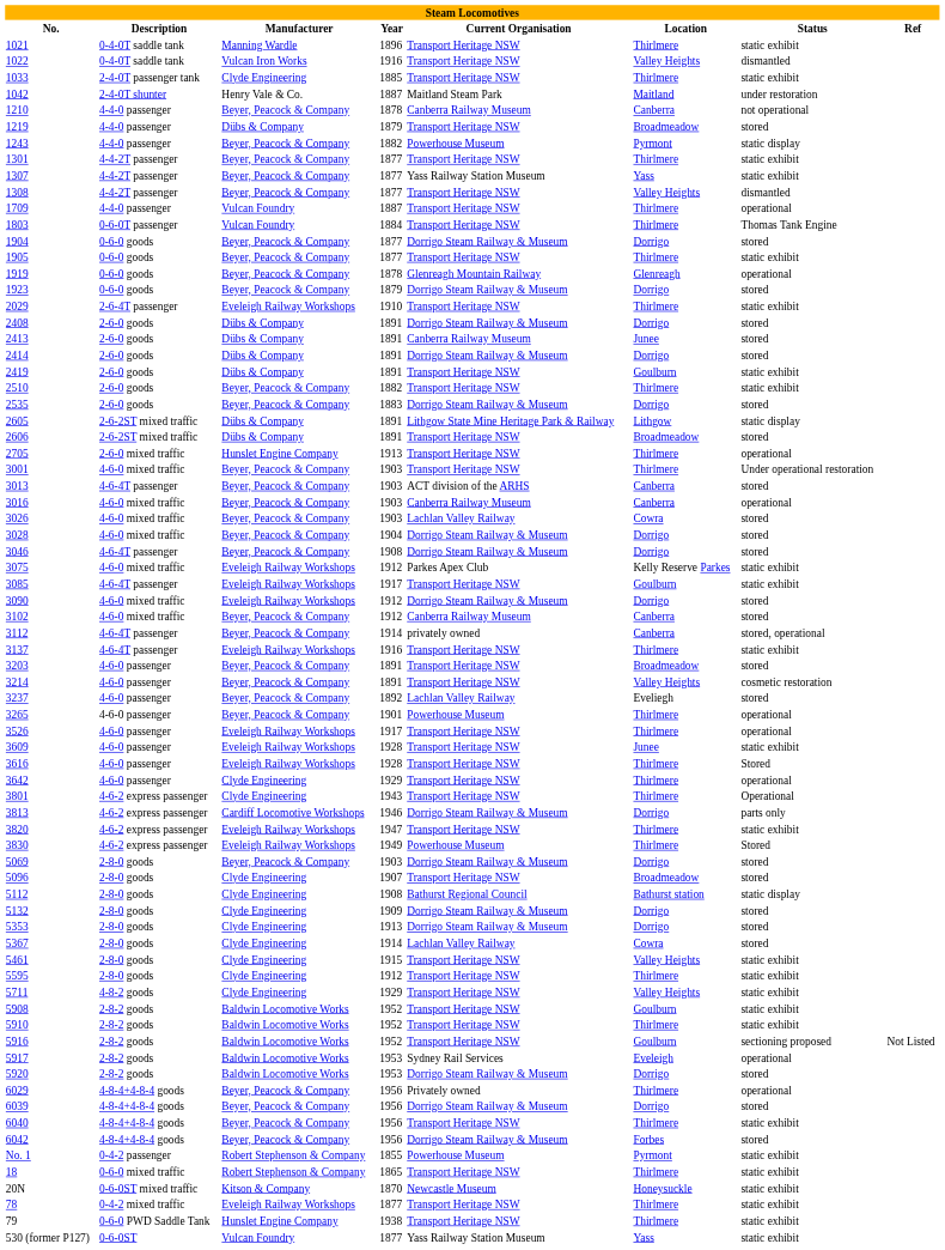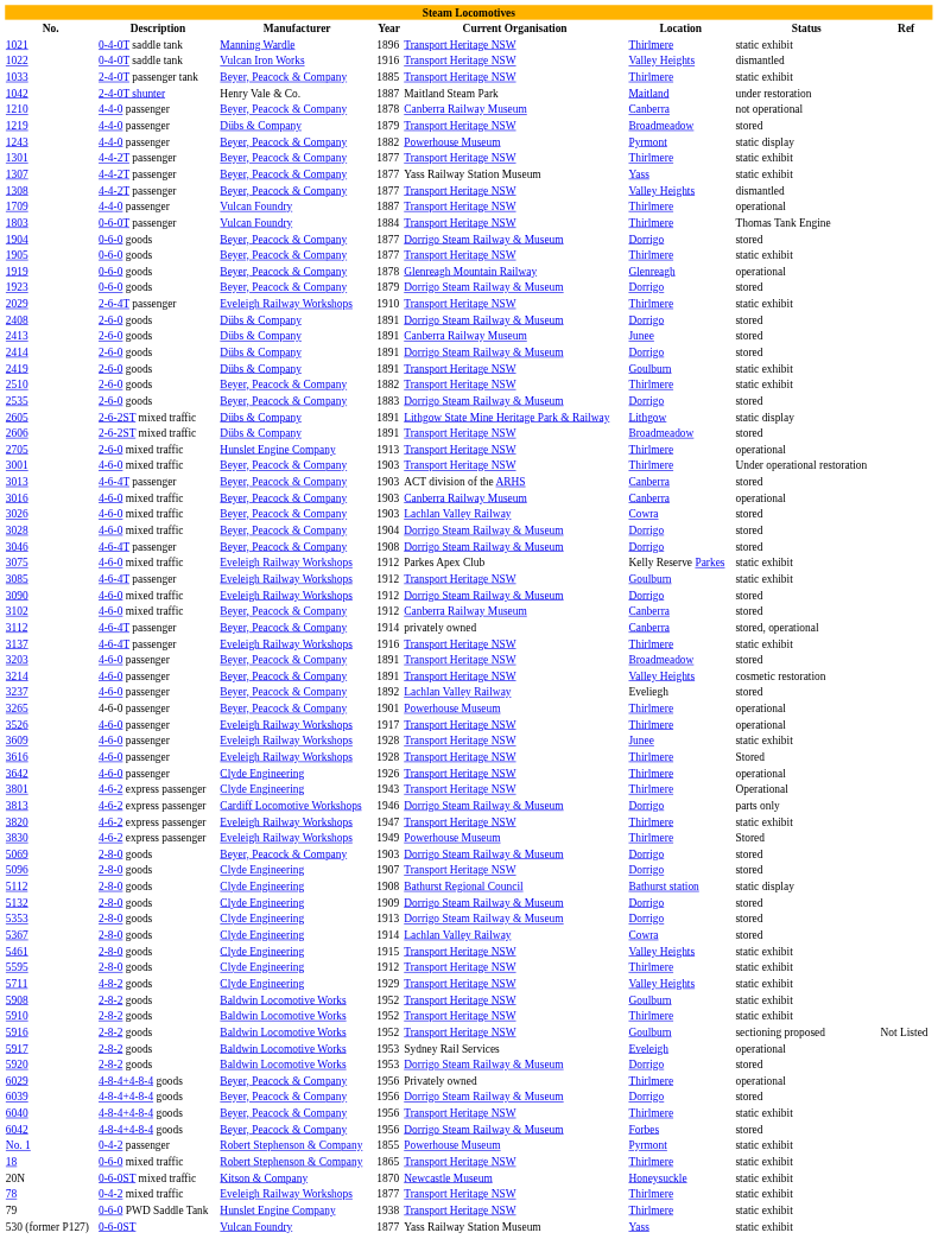 <table class="toccolours sortable" style="width: 100%; font-size:95%;">
 <tr>
 <th colspan="9" bgcolor="#FFB300">Steam Locomotives</th>
 </tr>
 <tr>
 <th>No.</th>
 <th>Description</th>
 <th>Manufacturer</th>
 <th>Year</th>
 <th>Current Organisation</th>
 <th>Location</th>
 <th>Status</th>
 <th>Ref</th>
 </tr>
 <tr -style="background:#E5E5FF">
 <td><a href='#'>1021</a></td>
 <td><a href='#'>0-4-0T</a> saddle tank</td>
 <td><a href='#'>Manning Wardle</a></td>
 <td>1896</td>
 <td><a href='#'>Transport Heritage NSW</a></td>
 <td><a href='#'>Thirlmere</a></td>
 <td>static exhibit</td>
 <td></td>
 </tr>
 <tr>
 <td><a href='#'>1022</a></td>
 <td><a href='#'>0-4-0T</a> saddle tank</td>
 <td><a href='#'>Vulcan Iron Works</a></td>
 <td>1916</td>
 <td><a href='#'>Transport Heritage NSW</a></td>
 <td><a href='#'>Valley Heights</a></td>
 <td>dismantled</td>
 <td></td>
 </tr>
 <tr -style="background:#E5E5FF">
 <td><a href='#'>1033</a></td>
 <td><a href='#'>2-4-0T</a> passenger tank</td>
-<td><a href='#'>Clyde Engineering</a></td>
+<td><a href='#'>Beyer, Peacock & Company</a></td>
 <td>1885</td>
 <td><a href='#'>Transport Heritage NSW</a></td>
 <td><a href='#'>Thirlmere</a></td>
 <td>static exhibit</td>
 <td></td>
 </tr>
 <tr>
 <td><a href='#'>1042</a></td>
 <td><a href='#'>2-4-0T shunter</a></td>
 <td>Henry Vale & Co.</td>
 <td>1887</td>
 <td>Maitland  Steam Park</td>
 <td><a href='#'>Maitland</a></td>
 <td>under restoration</td>
 <td></td>
 </tr>
 <tr -style="background:#E5E5FF">
 <td><a href='#'>1210</a></td>
 <td><a href='#'>4-4-0</a> passenger</td>
 <td><a href='#'>Beyer, Peacock & Company</a></td>
 <td>1878</td>
 <td><a href='#'>Canberra Railway Museum</a></td>
 <td><a href='#'>Canberra</a></td>
 <td>not operational</td>
 <td></td>
 </tr>
 <tr>
 <td><a href='#'>1219</a></td>
 <td><a href='#'>4-4-0</a> passenger</td>
 <td><a href='#'>Dübs & Company</a></td>
 <td>1879</td>
 <td><a href='#'>Transport Heritage NSW</a></td>
 <td><a href='#'>Broadmeadow</a></td>
 <td>stored</td>
 <td></td>
 </tr>
 <tr -style="background:#E5E5FF">
 <td><a href='#'>1243</a></td>
 <td><a href='#'>4-4-0</a> passenger</td>
 <td><a href='#'>Beyer, Peacock & Company</a></td>
 <td>1882</td>
 <td><a href='#'>Powerhouse Museum</a></td>
 <td><a href='#'>Pyrmont</a></td>
 <td>static display</td>
 <td></td>
 </tr>
 <tr>
 <td><a href='#'>1301</a></td>
 <td><a href='#'>4-4-2T</a> passenger</td>
 <td><a href='#'>Beyer, Peacock & Company</a></td>
 <td>1877</td>
 <td><a href='#'>Transport Heritage NSW</a></td>
 <td><a href='#'>Thirlmere</a></td>
 <td>static exhibit</td>
 <td></td>
 </tr>
 <tr -style="background:#E5E5FF">
 <td><a href='#'>1307</a></td>
 <td><a href='#'>4-4-2T</a> passenger</td>
 <td><a href='#'>Beyer, Peacock & Company</a></td>
 <td>1877</td>
 <td>Yass Railway Station Museum</td>
 <td><a href='#'>Yass</a></td>
 <td>static exhibit</td>
 <td></td>
 </tr>
 <tr>
 <td><a href='#'>1308</a></td>
 <td><a href='#'>4-4-2T</a> passenger</td>
 <td><a href='#'>Beyer, Peacock & Company</a></td>
 <td>1877</td>
 <td><a href='#'>Transport Heritage NSW</a></td>
 <td><a href='#'>Valley Heights</a></td>
 <td>dismantled</td>
 <td></td>
 </tr>
 <tr -style="background:#E5E5FF">
 <td><a href='#'>1709</a></td>
 <td><a href='#'>4-4-0</a> passenger</td>
 <td><a href='#'>Vulcan Foundry</a></td>
 <td>1887</td>
 <td><a href='#'>Transport Heritage NSW</a></td>
 <td><a href='#'>Thirlmere</a></td>
 <td>operational</td>
 <td></td>
 </tr>
 <tr>
 <td><a href='#'>1803</a></td>
 <td><a href='#'>0-6-0T</a> passenger</td>
 <td><a href='#'>Vulcan Foundry</a></td>
 <td>1884</td>
 <td><a href='#'>Transport Heritage NSW</a></td>
 <td><a href='#'>Thirlmere</a></td>
 <td>Thomas Tank Engine</td>
 <td></td>
 </tr>
 <tr -style="background:#E5E5FF">
 <td><a href='#'>1904</a></td>
 <td><a href='#'>0-6-0</a> goods</td>
 <td><a href='#'>Beyer, Peacock & Company</a></td>
 <td>1877</td>
 <td><a href='#'>Dorrigo Steam Railway & Museum</a></td>
 <td><a href='#'>Dorrigo</a></td>
 <td>stored</td>
 <td></td>
 </tr>
 <tr>
 <td><a href='#'>1905</a></td>
 <td><a href='#'>0-6-0</a> goods</td>
 <td><a href='#'>Beyer, Peacock & Company</a></td>
 <td>1877</td>
 <td><a href='#'>Transport Heritage NSW</a></td>
 <td><a href='#'>Thirlmere</a></td>
 <td>static exhibit</td>
 <td></td>
 </tr>
 <tr -style="background:#E5E5FF">
 <td><a href='#'>1919</a></td>
 <td><a href='#'>0-6-0</a> goods</td>
 <td><a href='#'>Beyer, Peacock & Company</a></td>
 <td>1878</td>
 <td><a href='#'>Glenreagh Mountain Railway</a></td>
 <td><a href='#'>Glenreagh</a></td>
 <td>operational</td>
 <td></td>
 </tr>
 <tr>
 <td><a href='#'>1923</a></td>
 <td><a href='#'>0-6-0</a> goods</td>
 <td><a href='#'>Beyer, Peacock & Company</a></td>
 <td>1879</td>
 <td><a href='#'>Dorrigo Steam Railway & Museum</a></td>
 <td><a href='#'>Dorrigo</a></td>
 <td>stored</td>
 <td></td>
 </tr>
 <tr -style="background:#E5E5FF">
 <td><a href='#'>2029</a></td>
 <td><a href='#'>2-6-4T</a> passenger</td>
 <td><a href='#'>Eveleigh Railway Workshops</a></td>
 <td>1910</td>
 <td><a href='#'>Transport Heritage NSW</a></td>
 <td><a href='#'>Thirlmere</a></td>
 <td>static exhibit</td>
 <td></td>
 </tr>
 <tr>
 <td><a href='#'>2408</a></td>
 <td><a href='#'>2-6-0</a> goods</td>
 <td><a href='#'>Dübs & Company</a></td>
 <td>1891</td>
 <td><a href='#'>Dorrigo Steam Railway & Museum</a></td>
 <td><a href='#'>Dorrigo</a></td>
 <td>stored</td>
 <td></td>
 </tr>
 <tr -style="background:#E5E5FF">
 <td><a href='#'>2413</a></td>
 <td><a href='#'>2-6-0</a> goods</td>
 <td><a href='#'>Dübs & Company</a></td>
 <td>1891</td>
 <td><a href='#'>Canberra Railway Museum</a></td>
 <td><a href='#'>Junee</a></td>
 <td>stored</td>
 <td></td>
 </tr>
 <tr>
 <td><a href='#'>2414</a></td>
 <td><a href='#'>2-6-0</a> goods</td>
 <td><a href='#'>Dübs & Company</a></td>
 <td>1891</td>
 <td><a href='#'>Dorrigo Steam Railway & Museum</a></td>
 <td><a href='#'>Dorrigo</a></td>
 <td>stored</td>
 <td></td>
 </tr>
 <tr -style="background:#E5E5FF">
 <td><a href='#'>2419</a></td>
 <td><a href='#'>2-6-0</a> goods</td>
 <td><a href='#'>Dübs & Company</a></td>
 <td>1891</td>
 <td><a href='#'>Transport Heritage NSW</a></td>
 <td><a href='#'>Goulburn</a></td>
 <td>static exhibit</td>
 <td></td>
 </tr>
 <tr>
 <td><a href='#'>2510</a></td>
 <td><a href='#'>2-6-0</a> goods</td>
 <td><a href='#'>Beyer, Peacock & Company</a></td>
 <td>1882</td>
 <td><a href='#'>Transport Heritage NSW</a></td>
 <td><a href='#'>Thirlmere</a></td>
 <td>static exhibit</td>
 <td></td>
 </tr>
 <tr -style="background:#E5E5FF">
 <td><a href='#'>2535</a></td>
 <td><a href='#'>2-6-0</a> goods</td>
 <td><a href='#'>Beyer, Peacock & Company</a></td>
 <td>1883</td>
 <td><a href='#'>Dorrigo Steam Railway & Museum</a></td>
 <td><a href='#'>Dorrigo</a></td>
 <td>stored</td>
 <td></td>
 </tr>
 <tr>
 <td><a href='#'>2605</a></td>
 <td><a href='#'>2-6-2ST</a> mixed traffic</td>
 <td><a href='#'>Dübs & Company</a></td>
 <td>1891</td>
 <td><a href='#'>Lithgow State Mine Heritage Park & Railway</a></td>
 <td><a href='#'>Lithgow</a></td>
 <td>static display</td>
 <td></td>
 </tr>
 <tr -style="background:#E5E5FF">
 <td><a href='#'>2606</a></td>
 <td><a href='#'>2-6-2ST</a> mixed traffic</td>
 <td><a href='#'>Dübs & Company</a></td>
 <td>1891</td>
 <td><a href='#'>Transport Heritage NSW</a></td>
 <td><a href='#'>Broadmeadow</a></td>
 <td>stored</td>
 <td></td>
 </tr>
 <tr>
 <td><a href='#'>2705</a></td>
 <td><a href='#'>2-6-0</a> mixed traffic</td>
 <td><a href='#'>Hunslet Engine Company</a></td>
 <td>1913</td>
 <td><a href='#'>Transport Heritage NSW</a></td>
 <td><a href='#'>Thirlmere</a></td>
 <td>operational</td>
 <td></td>
 </tr>
 <tr -style="background:#E5E5FF">
 <td><a href='#'>3001</a></td>
 <td><a href='#'>4-6-0</a> mixed traffic</td>
 <td><a href='#'>Beyer, Peacock & Company</a></td>
 <td>1903</td>
 <td><a href='#'>Transport Heritage NSW</a></td>
 <td><a href='#'>Thirlmere</a></td>
 <td>Under operational restoration</td>
 <td></td>
 </tr>
 <tr>
 <td><a href='#'>3013</a></td>
 <td><a href='#'>4-6-4T</a> passenger</td>
 <td><a href='#'>Beyer, Peacock & Company</a></td>
 <td>1903</td>
 <td>ACT division of the <a href='#'>ARHS</a></td>
 <td><a href='#'>Canberra</a></td>
 <td>stored</td>
 <td></td>
 </tr>
 <tr -style="background:#E5E5FF">
 <td><a href='#'>3016</a></td>
 <td><a href='#'>4-6-0</a> mixed traffic</td>
 <td><a href='#'>Beyer, Peacock & Company</a></td>
 <td>1903</td>
 <td><a href='#'>Canberra Railway Museum</a></td>
 <td><a href='#'>Canberra</a></td>
 <td>operational</td>
 <td></td>
 </tr>
 <tr>
 <td><a href='#'>3026</a></td>
 <td><a href='#'>4-6-0</a> mixed traffic</td>
 <td><a href='#'>Beyer, Peacock & Company</a></td>
 <td>1903</td>
 <td><a href='#'>Lachlan Valley Railway</a></td>
 <td><a href='#'>Cowra</a></td>
 <td>stored</td>
 <td></td>
 </tr>
 <tr -style="background:#E5E5FF">
 <td><a href='#'>3028</a></td>
 <td><a href='#'>4-6-0</a> mixed traffic</td>
 <td><a href='#'>Beyer, Peacock & Company</a></td>
 <td>1904</td>
 <td><a href='#'>Dorrigo Steam Railway & Museum</a></td>
 <td><a href='#'>Dorrigo</a></td>
 <td>stored</td>
 <td></td>
 </tr>
 <tr>
 <td><a href='#'>3046</a></td>
 <td><a href='#'>4-6-4T</a> passenger</td>
 <td><a href='#'>Beyer, Peacock & Company</a></td>
 <td>1908</td>
 <td><a href='#'>Dorrigo Steam Railway & Museum</a></td>
 <td><a href='#'>Dorrigo</a></td>
 <td>stored</td>
 <td></td>
 </tr>
 <tr -style="background:#E5E5FF">
 <td><a href='#'>3075</a></td>
 <td><a href='#'>4-6-0</a> mixed traffic</td>
 <td><a href='#'>Eveleigh Railway Workshops</a></td>
 <td>1912</td>
 <td>Parkes Apex Club</td>
 <td>Kelly Reserve <a href='#'>Parkes</a></td>
 <td>static exhibit</td>
 <td></td>
 </tr>
 <tr>
 <td><a href='#'>3085</a></td>
 <td><a href='#'>4-6-4T</a> passenger</td>
 <td><a href='#'>Eveleigh Railway Workshops</a></td>
-<td>1917</td>
+<td>1912</td>
 <td><a href='#'>Transport Heritage NSW</a></td>
 <td><a href='#'>Goulburn</a></td>
 <td>static exhibit</td>
 <td></td>
 </tr>
 <tr -style="background:#E5E5FF">
 <td><a href='#'>3090</a></td>
 <td><a href='#'>4-6-0</a> mixed traffic</td>
 <td><a href='#'>Eveleigh Railway Workshops</a></td>
 <td>1912</td>
 <td><a href='#'>Dorrigo Steam Railway & Museum</a></td>
 <td><a href='#'>Dorrigo</a></td>
 <td>stored</td>
 <td></td>
 </tr>
 <tr>
 <td><a href='#'>3102</a></td>
 <td><a href='#'>4-6-0</a> mixed traffic</td>
 <td><a href='#'>Beyer, Peacock & Company</a></td>
 <td>1912</td>
 <td><a href='#'>Canberra Railway Museum</a></td>
 <td><a href='#'>Canberra</a></td>
 <td>stored</td>
 <td></td>
 </tr>
 <tr -style="background:#E5E5FF">
 <td><a href='#'>3112</a></td>
 <td><a href='#'>4-6-4T</a> passenger</td>
 <td><a href='#'>Beyer, Peacock & Company</a></td>
 <td>1914</td>
 <td>privately owned</td>
 <td><a href='#'>Canberra</a></td>
 <td>stored, operational</td>
 <td></td>
 </tr>
 <tr>
 <td><a href='#'>3137</a></td>
 <td><a href='#'>4-6-4T</a> passenger</td>
 <td><a href='#'>Eveleigh Railway Workshops</a></td>
 <td>1916</td>
 <td><a href='#'>Transport Heritage NSW</a></td>
 <td><a href='#'>Thirlmere</a></td>
 <td>static exhibit</td>
 <td></td>
 </tr>
 <tr -style="background:#E5E5FF">
 <td><a href='#'>3203</a></td>
 <td><a href='#'>4-6-0</a> passenger</td>
 <td><a href='#'>Beyer, Peacock & Company</a></td>
 <td>1891</td>
 <td><a href='#'>Transport Heritage NSW</a></td>
 <td><a href='#'>Broadmeadow</a></td>
 <td>stored</td>
 <td></td>
 </tr>
 <tr>
 <td><a href='#'>3214</a></td>
 <td><a href='#'>4-6-0</a> passenger</td>
 <td><a href='#'>Beyer, Peacock & Company</a></td>
 <td>1891</td>
 <td><a href='#'>Transport Heritage NSW</a></td>
 <td><a href='#'>Valley Heights</a></td>
 <td>cosmetic restoration</td>
 <td></td>
 </tr>
 <tr -style="background:#E5E5FF">
 <td><a href='#'>3237</a></td>
 <td><a href='#'>4-6-0</a> passenger</td>
 <td><a href='#'>Beyer, Peacock & Company</a></td>
 <td>1892</td>
 <td><a href='#'>Lachlan Valley Railway</a></td>
 <td>Eveliegh</td>
 <td>stored</td>
 <td></td>
 </tr>
 <tr>
 <td><a href='#'>3265</a></td>
 <td>4-6-0 passenger</td>
 <td><a href='#'>Beyer, Peacock & Company</a></td>
 <td>1901</td>
 <td><a href='#'>Powerhouse Museum</a></td>
 <td><a href='#'>Thirlmere</a></td>
 <td>operational</td>
 <td></td>
 </tr>
 <tr -style="background:#E5E5FF">
 <td><a href='#'>3526</a></td>
 <td><a href='#'>4-6-0</a> passenger</td>
 <td><a href='#'>Eveleigh Railway Workshops</a></td>
 <td>1917</td>
 <td><a href='#'>Transport Heritage NSW</a></td>
 <td><a href='#'>Thirlmere</a></td>
 <td>operational</td>
 <td></td>
 </tr>
 <tr>
 <td><a href='#'>3609</a></td>
 <td><a href='#'>4-6-0</a> passenger</td>
 <td><a href='#'>Eveleigh Railway Workshops</a></td>
 <td>1928</td>
 <td><a href='#'>Transport Heritage NSW</a></td>
 <td><a href='#'>Junee</a></td>
 <td>static exhibit</td>
 <td></td>
 </tr>
 <tr -style="background:#E5E5FF">
 <td><a href='#'>3616</a></td>
 <td><a href='#'>4-6-0</a> passenger</td>
 <td><a href='#'>Eveleigh Railway Workshops</a></td>
 <td>1928</td>
 <td><a href='#'>Transport Heritage NSW</a></td>
 <td><a href='#'>Thirlmere</a></td>
 <td>Stored</td>
 <td></td>
 </tr>
 <tr>
 <td><a href='#'>3642</a></td>
 <td><a href='#'>4-6-0</a> passenger</td>
 <td><a href='#'>Clyde Engineering</a></td>
-<td>1929</td>
+<td>1926</td>
 <td><a href='#'>Transport Heritage NSW</a></td>
 <td><a href='#'>Thirlmere</a></td>
 <td>operational</td>
 <td></td>
 </tr>
 <tr -style="background:#E5E5FF">
 <td><a href='#'>3801</a></td>
 <td><a href='#'>4-6-2</a> express passenger</td>
 <td><a href='#'>Clyde Engineering</a></td>
 <td>1943</td>
 <td><a href='#'>Transport Heritage NSW</a></td>
 <td><a href='#'>Thirlmere</a></td>
 <td>Operational</td>
 <td></td>
 </tr>
 <tr>
 <td><a href='#'>3813</a></td>
 <td><a href='#'>4-6-2</a> express passenger</td>
 <td><a href='#'>Cardiff Locomotive Workshops</a></td>
 <td>1946</td>
 <td><a href='#'>Dorrigo Steam Railway & Museum</a></td>
 <td><a href='#'>Dorrigo</a></td>
 <td>parts only</td>
 <td></td>
 </tr>
 <tr -style="background:#E5E5FF">
 <td><a href='#'>3820</a></td>
 <td><a href='#'>4-6-2</a> express passenger</td>
 <td><a href='#'>Eveleigh Railway Workshops</a></td>
 <td>1947</td>
 <td><a href='#'>Transport Heritage NSW</a></td>
 <td><a href='#'>Thirlmere</a></td>
 <td>static exhibit</td>
 <td></td>
 </tr>
 <tr>
 <td><a href='#'>3830</a></td>
 <td><a href='#'>4-6-2</a> express passenger</td>
 <td><a href='#'>Eveleigh Railway Workshops</a></td>
 <td>1949</td>
 <td><a href='#'>Powerhouse Museum</a></td>
 <td><a href='#'>Thirlmere</a></td>
 <td>Stored</td>
 <td></td>
 </tr>
 <tr -style="background:#E5E5FF">
 <td><a href='#'>5069</a></td>
 <td><a href='#'>2-8-0</a> goods</td>
 <td><a href='#'>Beyer, Peacock & Company</a></td>
 <td>1903</td>
 <td><a href='#'>Dorrigo Steam Railway & Museum</a></td>
 <td><a href='#'>Dorrigo</a></td>
 <td>stored</td>
 <td></td>
 </tr>
 <tr>
 <td><a href='#'>5096</a></td>
 <td><a href='#'>2-8-0</a> goods</td>
 <td><a href='#'>Clyde Engineering</a></td>
 <td>1907</td>
 <td><a href='#'>Transport Heritage NSW</a></td>
-<td><a href='#'>Broadmeadow</a></td>
+<td><a href='#'>Dorrigo</a></td>
 <td>stored</td>
 <td></td>
 </tr>
 <tr -style="background:#E5E5FF">
 <td><a href='#'>5112</a></td>
 <td><a href='#'>2-8-0</a> goods</td>
 <td><a href='#'>Clyde Engineering</a></td>
 <td>1908</td>
 <td><a href='#'>Bathurst Regional Council</a></td>
 <td><a href='#'>Bathurst station</a></td>
 <td>static display</td>
 <td></td>
 </tr>
 <tr>
 <td><a href='#'>5132</a></td>
 <td><a href='#'>2-8-0</a> goods</td>
 <td><a href='#'>Clyde Engineering</a></td>
 <td>1909</td>
 <td><a href='#'>Dorrigo Steam Railway & Museum</a></td>
 <td><a href='#'>Dorrigo</a></td>
 <td>stored</td>
 <td></td>
 </tr>
 <tr -style="background:#E5E5FF">
 <td><a href='#'>5353</a></td>
 <td><a href='#'>2-8-0</a> goods</td>
 <td><a href='#'>Clyde Engineering</a></td>
 <td>1913</td>
 <td><a href='#'>Dorrigo Steam Railway & Museum</a></td>
 <td><a href='#'>Dorrigo</a></td>
 <td>stored</td>
 <td></td>
 </tr>
 <tr>
 <td><a href='#'>5367</a></td>
 <td><a href='#'>2-8-0</a> goods</td>
 <td><a href='#'>Clyde Engineering</a></td>
 <td>1914</td>
 <td><a href='#'>Lachlan Valley Railway</a></td>
 <td><a href='#'>Cowra</a></td>
 <td>stored</td>
 <td></td>
 </tr>
 <tr -style="background:#E5E5FF">
 <td><a href='#'>5461</a></td>
 <td><a href='#'>2-8-0</a> goods</td>
 <td><a href='#'>Clyde Engineering</a></td>
 <td>1915</td>
 <td><a href='#'>Transport Heritage NSW</a></td>
 <td><a href='#'>Valley Heights</a></td>
 <td>static exhibit</td>
 <td></td>
 </tr>
 <tr>
 <td><a href='#'>5595</a></td>
 <td><a href='#'>2-8-0</a> goods</td>
 <td><a href='#'>Clyde Engineering</a></td>
 <td>1912</td>
 <td><a href='#'>Transport Heritage NSW</a></td>
 <td><a href='#'>Thirlmere</a></td>
 <td>static exhibit</td>
 <td></td>
 </tr>
 <tr -style="background:#E5E5FF">
 <td><a href='#'>5711</a></td>
 <td><a href='#'>4-8-2</a> goods</td>
 <td><a href='#'>Clyde Engineering</a></td>
 <td>1929</td>
 <td><a href='#'>Transport Heritage NSW</a></td>
 <td><a href='#'>Valley Heights</a></td>
 <td>static exhibit</td>
 <td></td>
 </tr>
 <tr>
 <td><a href='#'>5908</a></td>
 <td><a href='#'>2-8-2</a> goods</td>
 <td><a href='#'>Baldwin Locomotive Works</a></td>
 <td>1952</td>
 <td><a href='#'>Transport Heritage NSW</a></td>
 <td><a href='#'>Goulburn</a></td>
 <td>static exhibit</td>
 <td></td>
 </tr>
 <tr -style="background:#E5E5FF">
 <td><a href='#'>5910</a></td>
 <td><a href='#'>2-8-2</a> goods</td>
 <td><a href='#'>Baldwin Locomotive Works</a></td>
 <td>1952</td>
 <td><a href='#'>Transport Heritage NSW</a></td>
 <td><a href='#'>Thirlmere</a></td>
 <td>static exhibit</td>
 <td></td>
 </tr>
 <tr>
 <td><a href='#'>5916</a></td>
 <td><a href='#'>2-8-2</a> goods</td>
 <td><a href='#'>Baldwin Locomotive Works</a></td>
 <td>1952</td>
 <td><a href='#'>Transport Heritage NSW</a></td>
 <td><a href='#'>Goulburn</a></td>
 <td>sectioning proposed</td>
 <td>Not Listed  </td>
 </tr>
 <tr -style="background:#E5E5FF">
 <td><a href='#'>5917</a></td>
 <td><a href='#'>2-8-2</a> goods</td>
 <td><a href='#'>Baldwin Locomotive Works</a></td>
 <td>1953</td>
 <td>Sydney Rail Services</td>
 <td><a href='#'>Eveleigh</a></td>
 <td>operational</td>
 <td></td>
 </tr>
 <tr>
 <td><a href='#'>5920</a></td>
 <td><a href='#'>2-8-2</a> goods</td>
 <td><a href='#'>Baldwin Locomotive Works</a></td>
 <td>1953</td>
 <td><a href='#'>Dorrigo Steam Railway & Museum</a></td>
 <td><a href='#'>Dorrigo</a></td>
 <td>stored</td>
 <td></td>
 </tr>
 <tr -style="background:#E5E5FF">
 <td><a href='#'>6029</a></td>
 <td><a href='#'>4-8-4+4-8-4</a> goods</td>
 <td><a href='#'>Beyer, Peacock & Company</a></td>
 <td>1956</td>
 <td>Privately owned</td>
 <td><a href='#'>Thirlmere</a></td>
 <td>operational</td>
 <td></td>
 </tr>
 <tr>
 <td><a href='#'>6039</a></td>
 <td><a href='#'>4-8-4+4-8-4</a> goods</td>
 <td><a href='#'>Beyer, Peacock & Company</a></td>
 <td>1956</td>
 <td><a href='#'>Dorrigo Steam Railway & Museum</a></td>
 <td><a href='#'>Dorrigo</a></td>
 <td>stored</td>
 <td></td>
 </tr>
 <tr -style="background:#E5E5FF">
 <td><a href='#'>6040</a></td>
 <td><a href='#'>4-8-4+4-8-4</a> goods</td>
 <td><a href='#'>Beyer, Peacock & Company</a></td>
 <td>1956</td>
 <td><a href='#'>Transport Heritage NSW</a></td>
 <td><a href='#'>Thirlmere</a></td>
 <td>static exhibit</td>
 <td></td>
 </tr>
 <tr>
 <td><a href='#'>6042</a></td>
 <td><a href='#'>4-8-4+4-8-4</a> goods</td>
 <td><a href='#'>Beyer, Peacock & Company</a></td>
 <td>1956</td>
 <td><a href='#'>Dorrigo Steam Railway & Museum</a></td>
 <td><a href='#'>Forbes</a></td>
 <td>stored</td>
 <td></td>
 </tr>
 <tr -style="background:#E5E5FF">
 <td><a href='#'>No. 1</a></td>
 <td><a href='#'>0-4-2</a> passenger</td>
 <td><a href='#'>Robert Stephenson & Company</a></td>
 <td>1855</td>
 <td><a href='#'>Powerhouse Museum</a></td>
 <td><a href='#'>Pyrmont</a></td>
 <td>static exhibit</td>
 <td></td>
 </tr>
 <tr>
 <td><a href='#'>18</a></td>
 <td><a href='#'>0-6-0</a> mixed traffic</td>
 <td><a href='#'>Robert Stephenson & Company</a></td>
 <td>1865</td>
 <td><a href='#'>Transport Heritage NSW</a></td>
 <td><a href='#'>Thirlmere</a></td>
 <td>static exhibit</td>
 <td></td>
 </tr>
 <tr -style="background:#E5E5FF">
 <td>20N</td>
 <td><a href='#'>0-6-0ST</a> mixed traffic</td>
 <td><a href='#'>Kitson & Company</a></td>
 <td>1870</td>
 <td><a href='#'>Newcastle Museum</a></td>
 <td><a href='#'>Honeysuckle</a></td>
 <td>static exhibit</td>
 <td></td>
 </tr>
 <tr>
 <td><a href='#'>78</a></td>
 <td><a href='#'>0-4-2</a> mixed traffic</td>
 <td><a href='#'>Eveleigh Railway Workshops</a></td>
 <td>1877</td>
 <td><a href='#'>Transport Heritage NSW</a></td>
 <td><a href='#'>Thirlmere</a></td>
 <td>static exhibit</td>
 <td></td>
 </tr>
 <tr -style="background:#E5E5FF">
 <td>79</td>
 <td><a href='#'>0-6-0</a> PWD Saddle Tank</td>
 <td><a href='#'>Hunslet Engine Company</a></td>
 <td>1938</td>
 <td><a href='#'>Transport Heritage NSW</a></td>
 <td><a href='#'>Thirlmere</a></td>
 <td>static exhibit</td>
 <td></td>
 </tr>
 <tr>
 <td>530 (former P127)</td>
 <td><a href='#'>0-6-0ST</a></td>
 <td><a href='#'>Vulcan Foundry</a></td>
 <td>1877</td>
 <td>Yass Railway Station Museum</td>
 <td><a href='#'>Yass</a></td>
 <td>static exhibit</td>
 <td></td>
 </tr>
 </table>
